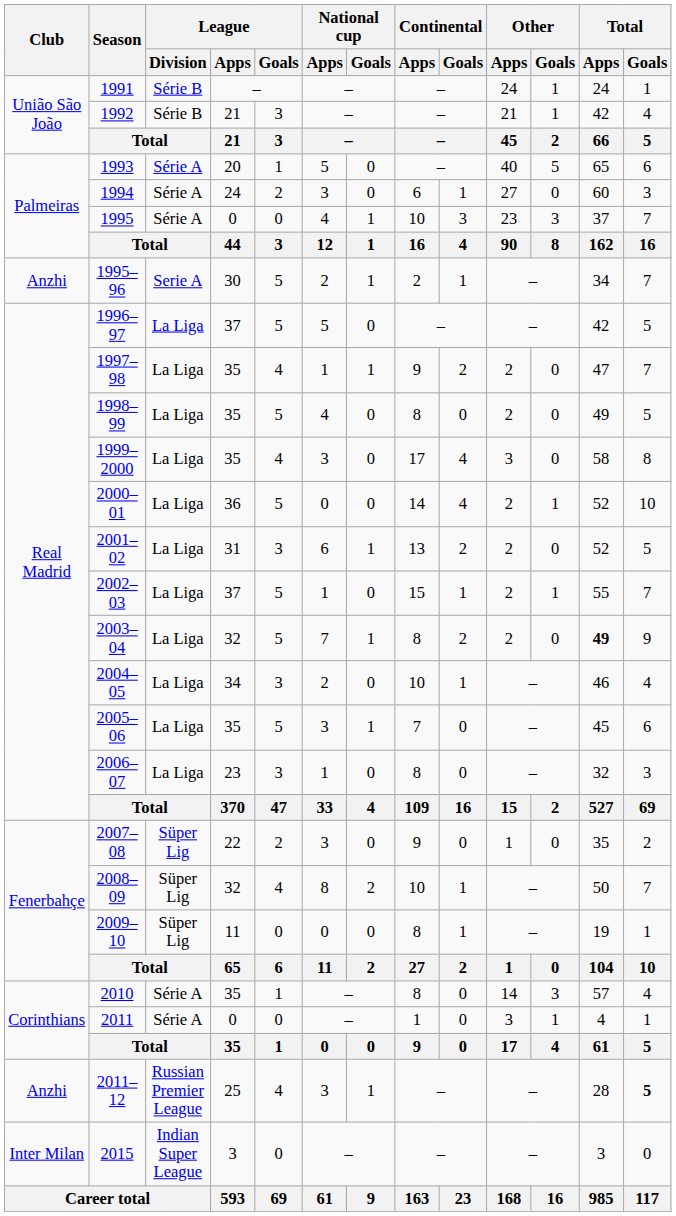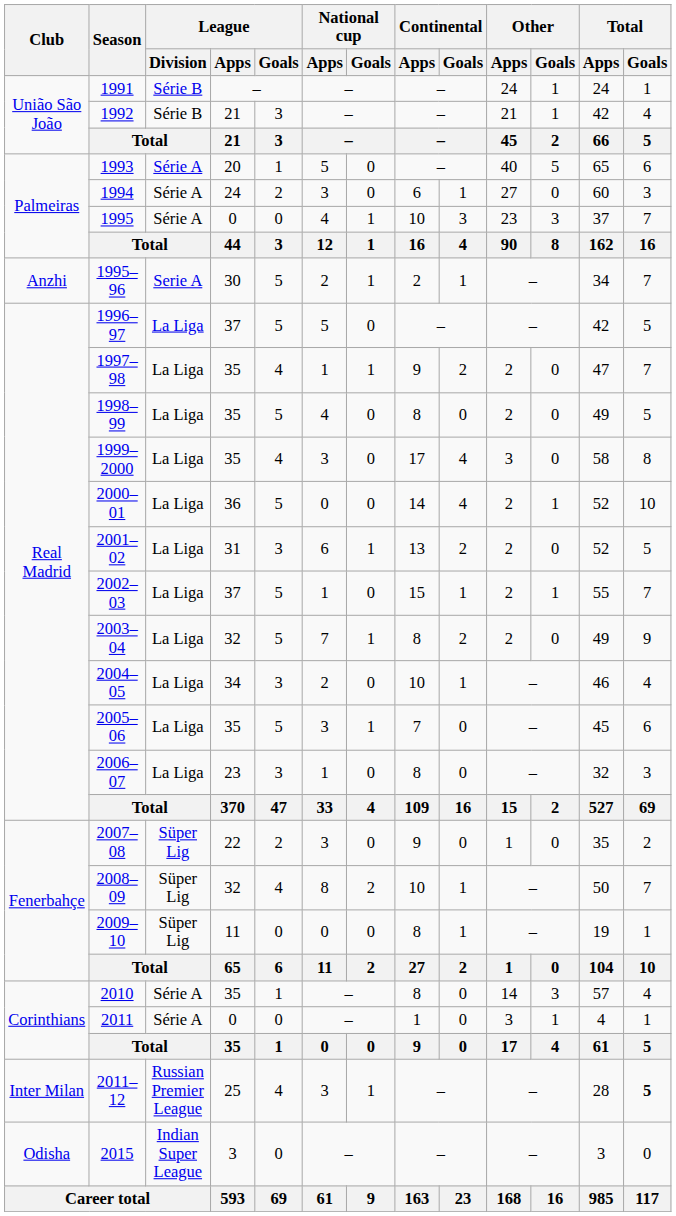 <table class="wikitable" style="text-align:center">
 <tr>
 <th rowspan="2">Club</th>
 <th rowspan="2">Season</th>
 <th colspan="3">League</th>
 <th colspan="2">National cup</th>
 <th colspan="2">Continental</th>
 <th colspan="2">Other</th>
 <th colspan="2">Total</th>
 </tr>
 <tr>
 <th>Division</th>
 <th>Apps</th>
 <th>Goals</th>
 <th>Apps</th>
 <th>Goals</th>
 <th>Apps</th>
 <th>Goals</th>
 <th>Apps</th>
 <th>Goals</th>
 <th>Apps</th>
 <th>Goals</th>
 </tr>
 <tr>
 <td rowspan="3"><a href='#'>União São João</a></td>
 <td><a href='#'>1991</a></td>
 <td><a href='#'>Série B</a></td>
 <td colspan="2">–</td>
 <td colspan="2">–</td>
 <td colspan="2">–</td>
 <td>24</td>
 <td>1</td>
 <td>24</td>
 <td>1</td>
 </tr>
 <tr>
 <td><a href='#'>1992</a></td>
 <td>Série B</td>
 <td>21</td>
 <td>3</td>
 <td colspan="2">–</td>
 <td colspan="2">–</td>
 <td>21</td>
 <td>1</td>
 <td>42</td>
 <td>4</td>
 </tr>
 <tr>
 <th colspan="2">Total</th>
 <th>21</th>
 <th>3</th>
 <th colspan="2">–</th>
 <th colspan="2">–</th>
 <th>45</th>
 <th>2</th>
 <th>66</th>
 <th>5</th>
 </tr>
 <tr>
 <td rowspan="4"><a href='#'>Palmeiras</a></td>
 <td><a href='#'>1993</a></td>
 <td><a href='#'>Série A</a></td>
 <td>20</td>
 <td>1</td>
 <td>5</td>
 <td>0</td>
 <td colspan="2">–</td>
 <td>40</td>
 <td>5</td>
 <td>65</td>
 <td>6</td>
 </tr>
 <tr>
 <td><a href='#'>1994</a></td>
 <td>Série A</td>
 <td>24</td>
 <td>2</td>
 <td>3</td>
 <td>0</td>
 <td>6</td>
 <td>1</td>
 <td>27</td>
 <td>0</td>
 <td>60</td>
 <td>3</td>
 </tr>
 <tr>
 <td><a href='#'>1995</a></td>
 <td>Série A</td>
 <td>0</td>
 <td>0</td>
 <td>4</td>
 <td>1</td>
 <td>10</td>
 <td>3</td>
 <td>23</td>
 <td>3</td>
 <td>37</td>
 <td>7</td>
 </tr>
 <tr>
 <th colspan="2">Total</th>
 <th>44</th>
 <th>3</th>
 <th>12</th>
 <th>1</th>
 <th>16</th>
 <th>4</th>
 <th>90</th>
 <th>8</th>
 <th>162</th>
 <th>16</th>
 </tr>
 <tr>
 <td><a href='#'>Anzhi</a></td>
 <td><a href='#'>1995–96</a></td>
 <td><a href='#'>Serie A</a></td>
 <td>30</td>
 <td>5</td>
 <td>2</td>
 <td>1</td>
 <td>2</td>
 <td>1</td>
 <td colspan="2">–</td>
 <td>34</td>
 <td>7</td>
 </tr>
 <tr>
 <td rowspan="12"><a href='#'>Real Madrid</a></td>
 <td><a href='#'>1996–97</a></td>
 <td><a href='#'>La Liga</a></td>
 <td>37</td>
 <td>5</td>
 <td>5</td>
 <td>0</td>
 <td colspan="2">–</td>
 <td colspan="2">–</td>
 <td>42</td>
 <td>5</td>
 </tr>
 <tr>
 <td><a href='#'>1997–98</a></td>
 <td>La Liga</td>
 <td>35</td>
 <td>4</td>
 <td>1</td>
 <td>1</td>
 <td>9</td>
 <td>2</td>
 <td>2</td>
 <td>0</td>
 <td>47</td>
 <td>7</td>
 </tr>
 <tr>
 <td><a href='#'>1998–99</a></td>
 <td>La Liga</td>
 <td>35</td>
 <td>5</td>
 <td>4</td>
 <td>0</td>
 <td>8</td>
 <td>0</td>
 <td>2</td>
 <td>0</td>
 <td>49</td>
 <td>5</td>
 </tr>
 <tr>
 <td><a href='#'>1999–2000</a></td>
 <td>La Liga</td>
 <td>35</td>
 <td>4</td>
 <td>3</td>
 <td>0</td>
 <td>17</td>
 <td>4</td>
 <td>3</td>
 <td>0</td>
 <td>58</td>
 <td>8</td>
 </tr>
 <tr>
 <td><a href='#'>2000–01</a></td>
 <td>La Liga</td>
 <td>36</td>
 <td>5</td>
 <td>0</td>
 <td>0</td>
 <td>14</td>
 <td>4</td>
 <td>2</td>
 <td>1</td>
 <td>52</td>
 <td>10</td>
 </tr>
 <tr>
 <td><a href='#'>2001–02</a></td>
 <td>La Liga</td>
 <td>31</td>
 <td>3</td>
 <td>6</td>
 <td>1</td>
 <td>13</td>
 <td>2</td>
 <td>2</td>
 <td>0</td>
 <td>52</td>
 <td>5</td>
 </tr>
 <tr>
 <td><a href='#'>2002–03</a></td>
 <td>La Liga</td>
 <td>37</td>
 <td>5</td>
 <td>1</td>
 <td>0</td>
 <td>15</td>
 <td>1</td>
 <td>2</td>
 <td>1</td>
 <td>55</td>
 <td>7</td>
 </tr>
 <tr>
 <td><a href='#'>2003–04</a></td>
 <td>La Liga</td>
 <td>32</td>
 <td>5</td>
 <td>7</td>
 <td>1</td>
 <td>8</td>
 <td>2</td>
 <td>2</td>
 <td>0</td>
-<td><strong>49</strong></td>
+<td>49</td>
 <td>9</td>
 </tr>
 <tr>
 <td><a href='#'>2004–05</a></td>
 <td>La Liga</td>
 <td>34</td>
 <td>3</td>
 <td>2</td>
 <td>0</td>
 <td>10</td>
 <td>1</td>
 <td colspan="2">–</td>
 <td>46</td>
 <td>4</td>
 </tr>
 <tr>
 <td><a href='#'>2005–06</a></td>
 <td>La Liga</td>
 <td>35</td>
 <td>5</td>
 <td>3</td>
 <td>1</td>
 <td>7</td>
 <td>0</td>
 <td colspan="2">–</td>
 <td>45</td>
 <td>6</td>
 </tr>
 <tr>
 <td><a href='#'>2006–07</a></td>
 <td>La Liga</td>
 <td>23</td>
 <td>3</td>
 <td>1</td>
 <td>0</td>
 <td>8</td>
 <td>0</td>
 <td colspan="2">–</td>
 <td>32</td>
 <td>3</td>
 </tr>
 <tr>
 <th colspan="2">Total</th>
 <th>370</th>
 <th>47</th>
 <th>33</th>
 <th>4</th>
 <th>109</th>
 <th>16</th>
 <th>15</th>
 <th>2</th>
 <th>527</th>
 <th>69</th>
 </tr>
 <tr>
 <td rowspan="4"><a href='#'>Fenerbahçe</a></td>
 <td><a href='#'>2007–08</a></td>
 <td><a href='#'>Süper Lig</a></td>
 <td>22</td>
 <td>2</td>
 <td>3</td>
 <td>0</td>
 <td>9</td>
 <td>0</td>
 <td>1</td>
 <td>0</td>
 <td>35</td>
 <td>2</td>
 </tr>
 <tr>
 <td><a href='#'>2008–09</a></td>
 <td>Süper Lig</td>
 <td>32</td>
 <td>4</td>
 <td>8</td>
 <td>2</td>
 <td>10</td>
 <td>1</td>
 <td colspan="2">–</td>
 <td>50</td>
 <td>7</td>
 </tr>
 <tr>
 <td><a href='#'>2009–10</a></td>
 <td>Süper Lig</td>
 <td>11</td>
 <td>0</td>
 <td>0</td>
 <td>0</td>
 <td>8</td>
 <td>1</td>
 <td colspan="2">–</td>
 <td>19</td>
 <td>1</td>
 </tr>
 <tr>
 <th colspan="2">Total</th>
 <th>65</th>
 <th>6</th>
 <th>11</th>
 <th>2</th>
 <th>27</th>
 <th>2</th>
 <th>1</th>
 <th>0</th>
 <th>104</th>
 <th>10</th>
 </tr>
 <tr>
 <td rowspan="3"><a href='#'>Corinthians</a></td>
 <td><a href='#'>2010</a></td>
 <td>Série A</td>
 <td>35</td>
 <td>1</td>
 <td colspan="2">–</td>
 <td>8</td>
 <td>0</td>
 <td>14</td>
 <td>3</td>
 <td>57</td>
 <td>4</td>
 </tr>
 <tr>
 <td><a href='#'>2011</a></td>
 <td>Série A</td>
 <td>0</td>
 <td>0</td>
 <td colspan="2">–</td>
 <td>1</td>
 <td>0</td>
 <td>3</td>
 <td>1</td>
 <td>4</td>
 <td>1</td>
 </tr>
 <tr>
 <th colspan="2">Total</th>
 <th>35</th>
 <th>1</th>
 <th>0</th>
 <th>0</th>
 <th>9</th>
 <th>0</th>
 <th>17</th>
 <th>4</th>
 <th>61</th>
 <th>5</th>
 </tr>
 <tr>
-<td><a href='#'>Anzhi</a></td>
+<td><a href='#'>Inter Milan</a></td>
 <td><a href='#'>2011–12</a></td>
 <td><a href='#'>Russian Premier League</a></td>
 <td>25</td>
 <td>4</td>
 <td>3</td>
 <td>1</td>
 <td colspan="2">–</td>
 <td colspan="2">–</td>
 <td>28</td>
 <td><strong>5</strong></td>
 </tr>
 <tr>
-<td><a href='#'>Inter Milan</a></td>
+<td><a href='#'>Odisha</a></td>
 <td><a href='#'>2015</a></td>
 <td><a href='#'>Indian Super League</a></td>
 <td>3</td>
 <td>0</td>
 <td colspan="2">–</td>
 <td colspan="2">–</td>
 <td colspan="2">–</td>
 <td>3</td>
 <td>0</td>
 </tr>
 <tr>
 <th colspan="3">Career total</th>
 <th>593</th>
 <th>69</th>
 <th>61</th>
 <th>9</th>
 <th>163</th>
 <th>23</th>
 <th>168</th>
 <th>16</th>
 <th>985</th>
 <th>117</th>
 </tr>
 </table>
